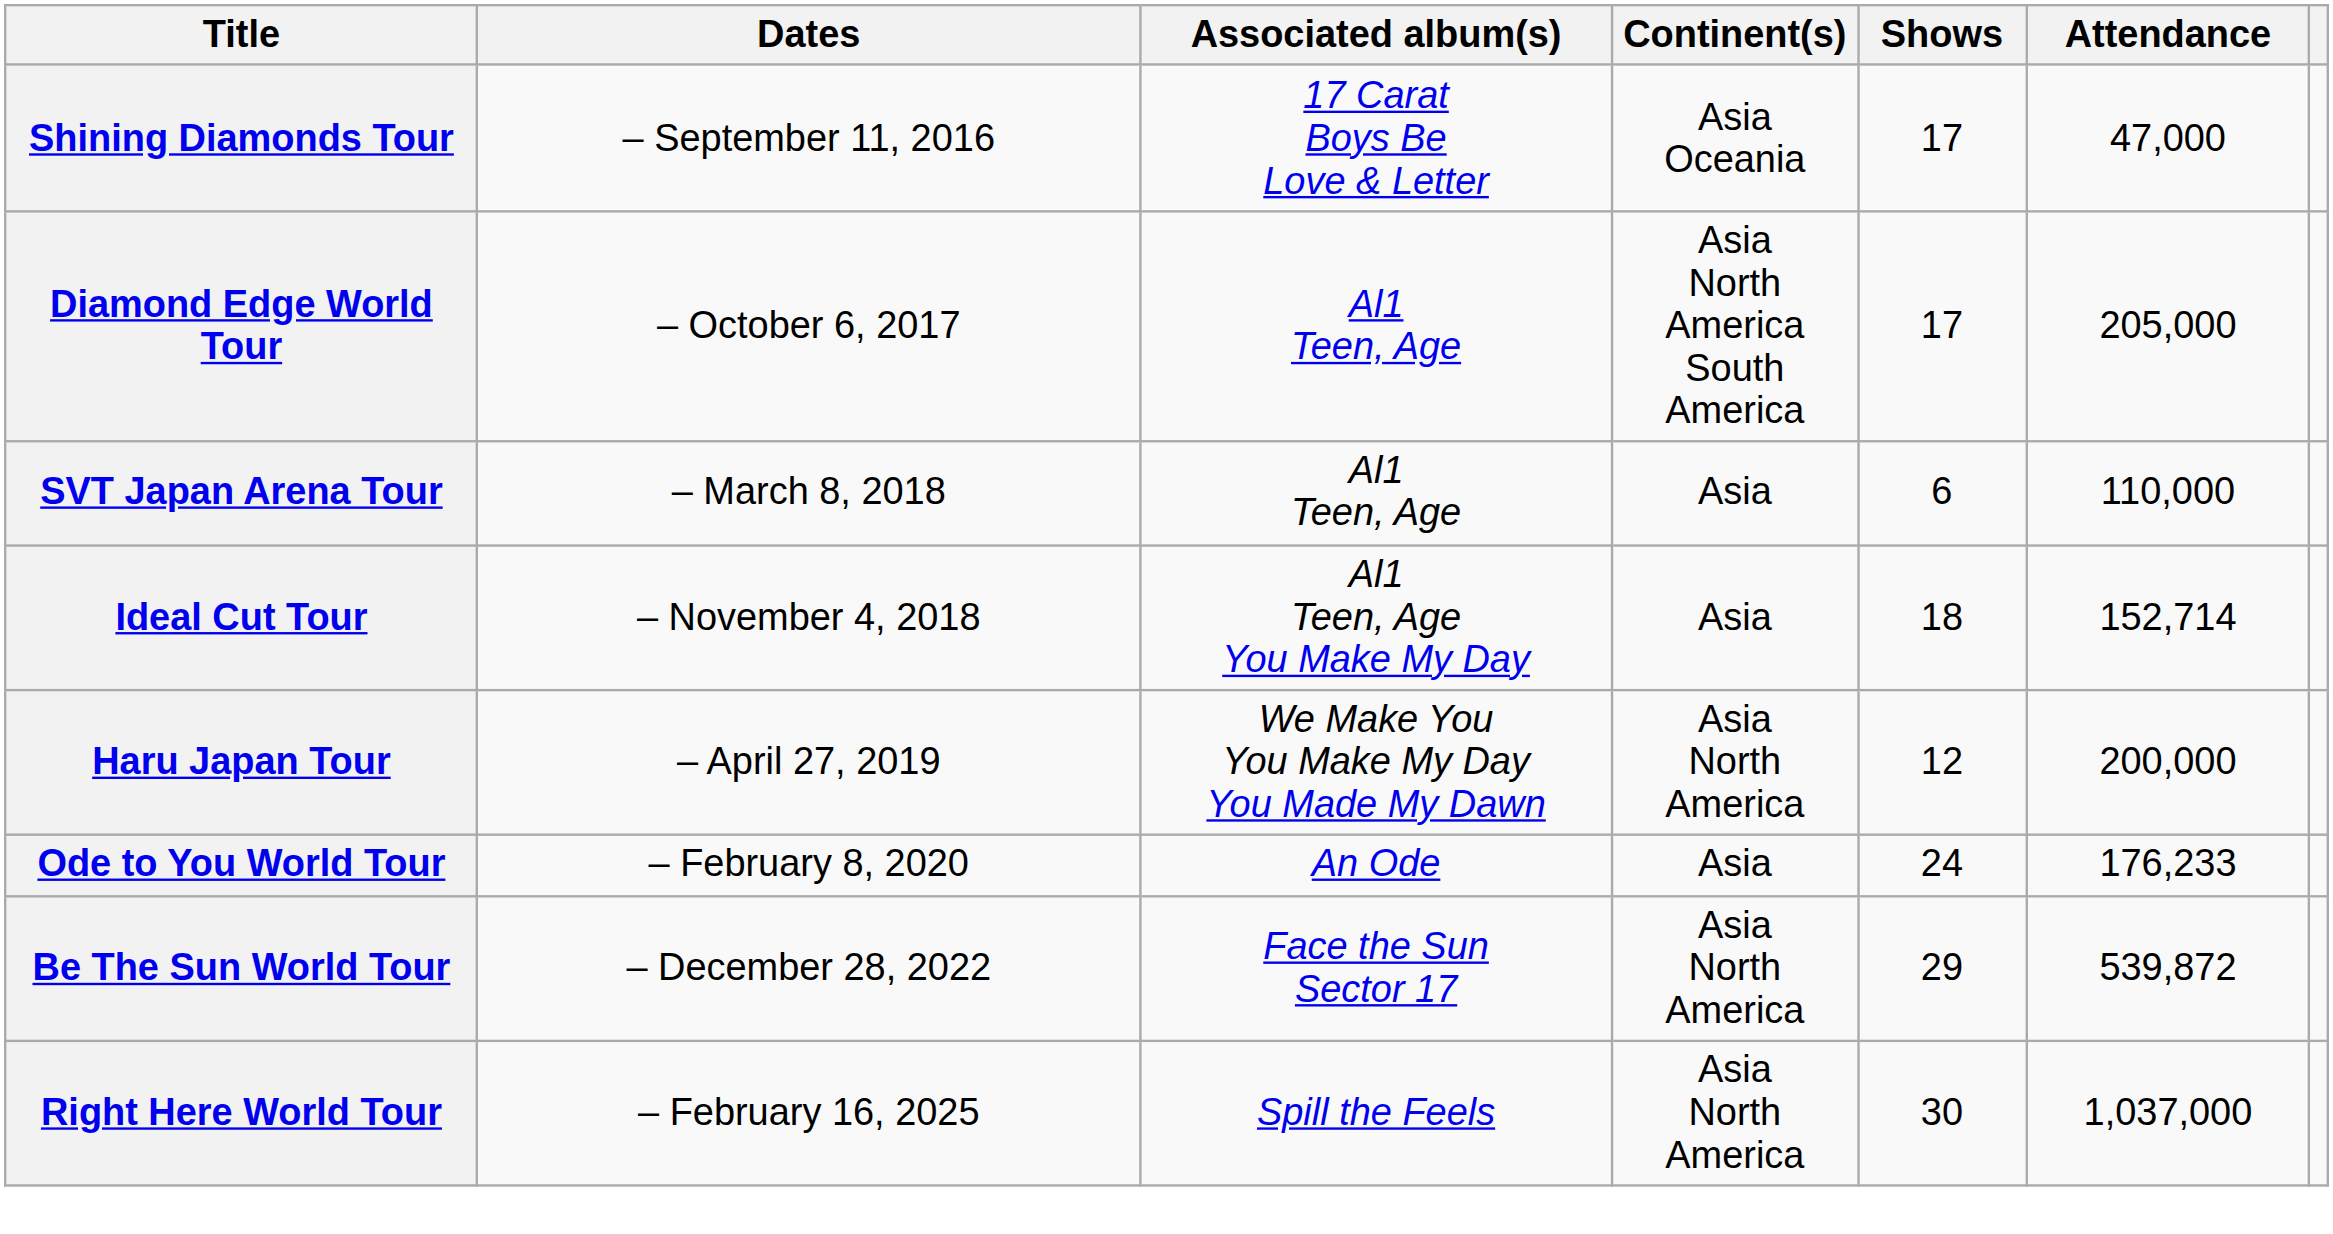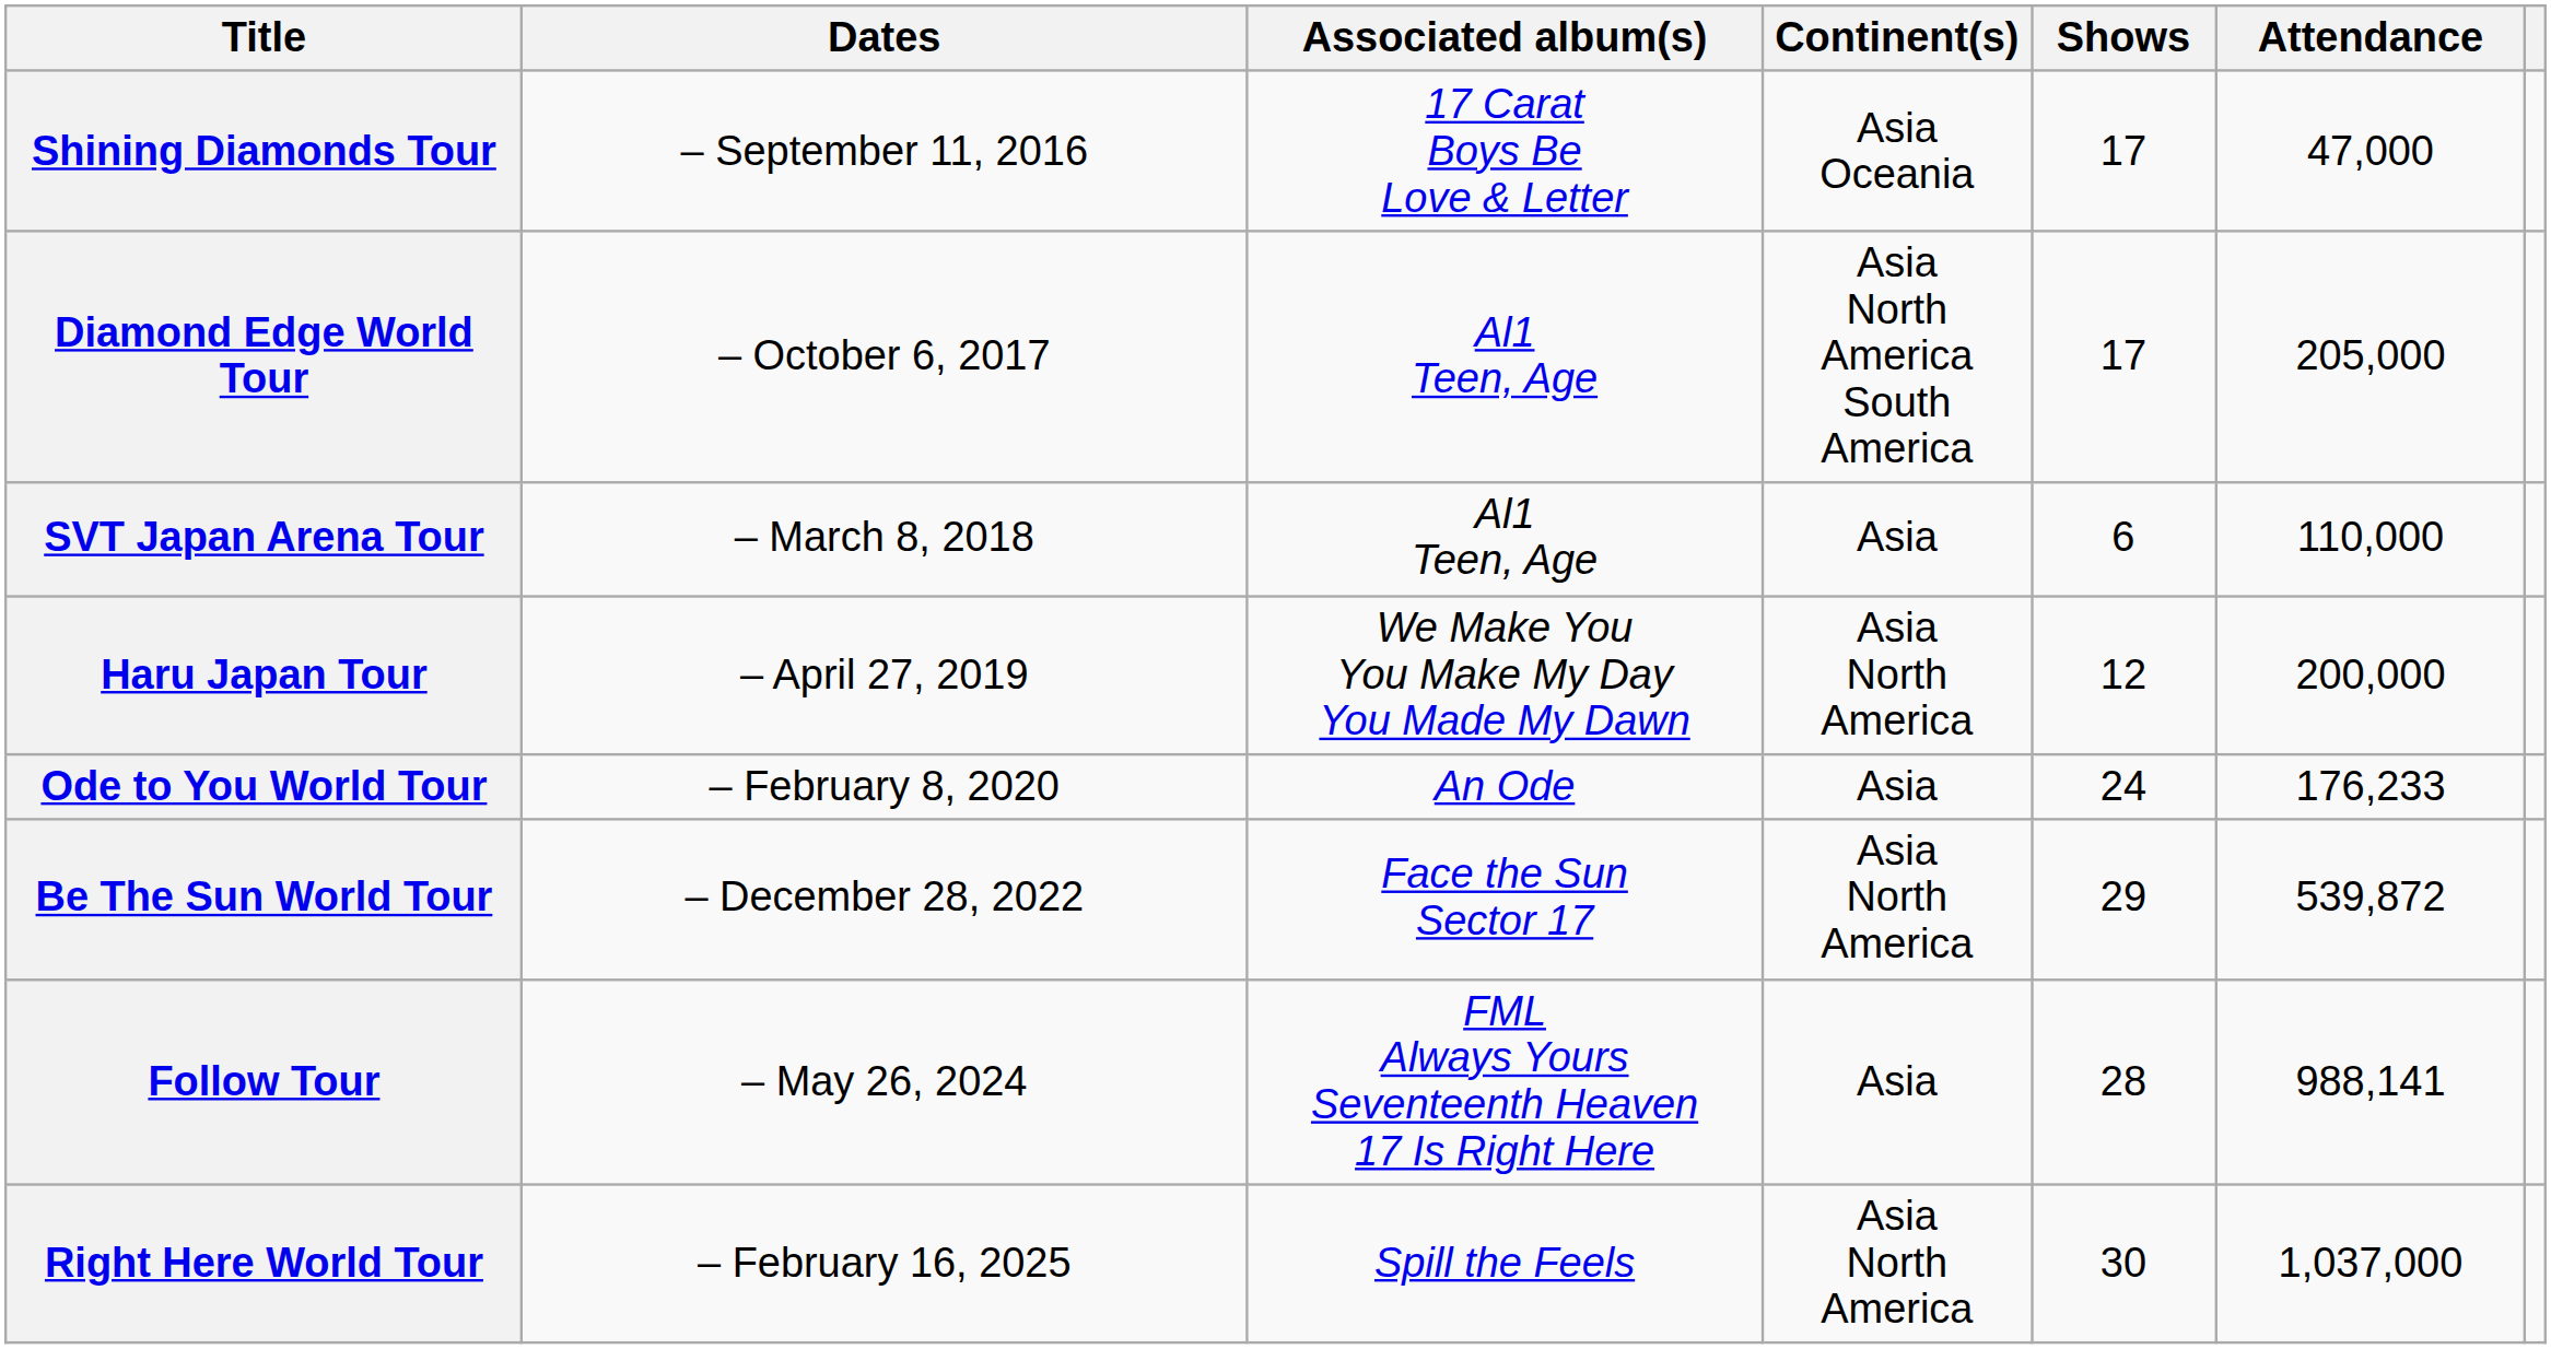 <table class="wikitable sortable plainrowheaders" style="text-align:center;">
 <tr>
 <th scope="col" style="width:12em;">Title</th>
 <th scope="col" style="width:17em;">Dates</th>
 <th scope="col" style="width:12em;">Associated album(s)</th>
 <th scope="col" style="width:6em;">Continent(s)</th>
 <th scope="col" style="width:4em;">Shows</th>
 <th scope="col" style="width:7em;">Attendance</th>
 <th scope="col" class="unsortable"></th>
 </tr>
 <tr>
 <th scope="row"><a href='#'>Shining Diamonds Tour</a></th>
 <td> – September 11, 2016</td>
 <td><em><a href='#'>17 Carat</a><br><a href='#'>Boys Be</a><br><a href='#'>Love & Letter</a></em></td>
 <td>Asia<br>Oceania</td>
 <td>17</td>
 <td>47,000</td>
 <td></td>
 </tr>
 <tr>
 <th scope="row"><a href='#'>Diamond Edge World Tour</a></th>
 <td> – October 6, 2017</td>
 <td><em><a href='#'>Al1</a><br><a href='#'>Teen, Age</a></em></td>
 <td>Asia<br>North America<br>South America</td>
 <td>17</td>
 <td>205,000</td>
 <td></td>
 </tr>
 <tr>
 <th scope="row"><a href='#'>SVT Japan Arena Tour</a></th>
 <td> – March 8, 2018</td>
 <td><em>Al1</em><br><em>Teen, Age</em></td>
 <td>Asia</td>
 <td>6</td>
 <td>110,000</td>
 <td></td>
 </tr>
 <tr>
-<th scope="row"><a href='#'>Ideal Cut Tour</a></th>
-<td> – November 4, 2018</td>
-<td><em>Al1</em><br><em>Teen, Age</em><br><em><a href='#'>You Make My Day</a></em></td>
-<td>Asia</td>
-<td>18</td>
-<td>152,714</td>
-<td></td>
-</tr>
-<tr>
 <th scope="row"><a href='#'>Haru Japan Tour</a></th>
 <td> – April 27, 2019</td>
 <td><em>We Make You<br>You Make My Day<br><a href='#'>You Made My Dawn</a></em></td>
 <td>Asia<br>North America</td>
 <td>12</td>
 <td>200,000</td>
 <td></td>
 </tr>
 <tr>
 <th scope="row"><a href='#'>Ode to You World Tour</a></th>
 <td> – February 8, 2020</td>
 <td><em><a href='#'>An Ode</a></em></td>
 <td>Asia</td>
 <td>24</td>
 <td>176,233</td>
 <td></td>
 </tr>
 <tr>
 <th scope="row"><a href='#'>Be The Sun World Tour</a></th>
 <td> – December 28, 2022</td>
 <td><em><a href='#'>Face the Sun</a></em><br><em><a href='#'>Sector 17</a></em></td>
 <td>Asia<br>North America</td>
 <td>29</td>
 <td>539,872</td>
 <td></td>
 </tr>
 <tr>
+<th scope="row"><a href='#'>Follow Tour</a></th>
+<td> – May 26, 2024</td>
+<td><em><a href='#'>FML</a></em><br><em><a href='#'>Always Yours</a></em><br><em><a href='#'>Seventeenth Heaven</a></em> <br> <em><a href='#'>17 Is Right Here</a></em></td>
+<td>Asia</td>
+<td>28</td>
+<td>988,141</td>
+<td></td>
+</tr>
+<tr>
 <th scope="row"><a href='#'>Right Here World Tour</a></th>
 <td> – February 16, 2025</td>
 <td><em><a href='#'>Spill the Feels</a></em></td>
 <td>Asia<br>North America</td>
 <td>30</td>
 <td>1,037,000</td>
 <td></td>
 </tr>
 </table>
